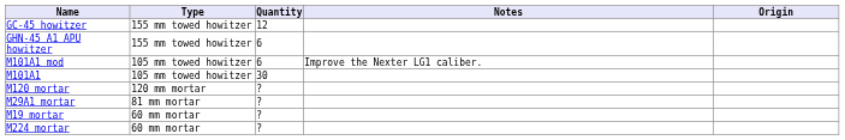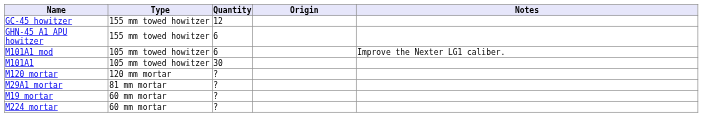 <table border="1" style="border-collapse: collapse;" width="90%">
 <tr bgcolor=#E6E6FA>
 <th width="15%">Name</th>
 <th width="15%">Type</th>
 <th width="5%">Quantity</th>
+<th width="15%">Origin</th>
 <th>Notes</th>
-<th width="15%">Origin</th>
 </tr>
 <tr>
 <td><a href='#'>GC-45 howitzer</a></td>
 <td>155 mm towed howitzer</td>
 <td>12</td>
 <td></td>
 <td></td>
 </tr>
 <tr>
 <td><a href='#'>GHN-45 A1 APU howitzer</a></td>
 <td>155 mm towed howitzer</td>
 <td>6</td>
 <td></td>
 <td></td>
 </tr>
 <tr>
 <td><a href='#'>M101A1 mod</a></td>
 <td>105 mm towed howitzer</td>
 <td>6</td>
+<td></td>
 <td>Improve the Nexter LG1 caliber.</td>
-<td></td>
 </tr>
 <tr>
 <td><a href='#'>M101A1</a></td>
 <td>105 mm towed howitzer</td>
 <td>30</td>
 <td></td>
 <td></td>
 </tr>
 <tr>
 <td><a href='#'>M120 mortar</a></td>
 <td>120 mm mortar</td>
 <td>?</td>
 <td></td>
 <td></td>
 </tr>
 <tr>
 <td><a href='#'>M29A1 mortar</a></td>
 <td>81 mm mortar</td>
 <td>?</td>
 <td></td>
 <td></td>
 </tr>
 <tr>
 <td><a href='#'>M19 mortar</a></td>
 <td>60 mm mortar</td>
 <td>?</td>
 <td></td>
 <td></td>
 </tr>
 <tr>
 <td><a href='#'>M224 mortar</a></td>
 <td>60 mm mortar</td>
 <td>?</td>
 <td></td>
 <td></td>
 </tr>
 </table>
